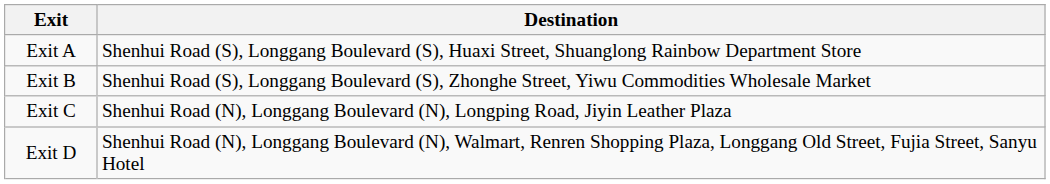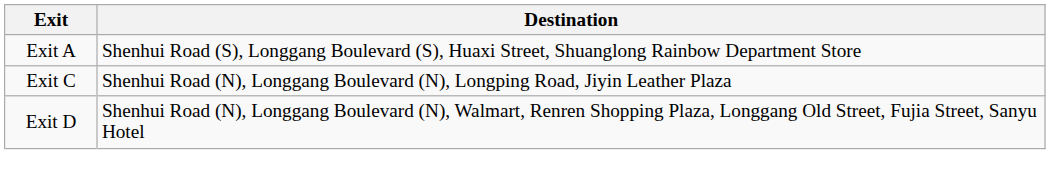 <table class="wikitable">
 <tr>
 <th style="width:70px">Exit</th>
 <th>Destination</th>
 </tr>
 <tr>
 <td align="center">Exit A</td>
 <td>Shenhui Road (S), Longgang Boulevard (S), Huaxi Street, Shuanglong Rainbow Department Store</td>
 </tr>
 <tr>
-<td align="center" style="border-bottom:none">Exit B</td>
-<td>Shenhui Road (S), Longgang Boulevard (S), Zhonghe Street, Yiwu Commodities Wholesale Market</td>
-</tr>
-<tr>
 <td align="center" style="border-bottom:none">Exit C</td>
 <td>Shenhui Road (N), Longgang Boulevard (N), Longping Road, Jiyin Leather Plaza</td>
 </tr>
 <tr>
 <td align="center" style="border-bottom:none">Exit D</td>
 <td>Shenhui Road (N), Longgang Boulevard (N), Walmart, Renren Shopping Plaza, Longgang Old Street, Fujia Street, Sanyu Hotel</td>
 </tr>
 </table>
